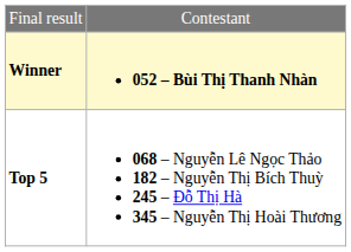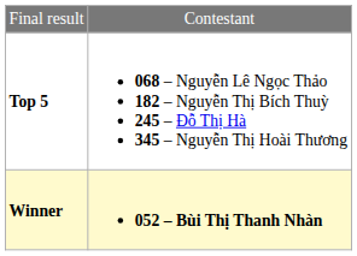 <table class="sortable" border="5" cellpadding="3" cellspacing="0" style="margin: 1em 1em 1em 0; background: #FFFFFF; border: 1px #aaa solid; border-collapse: collapse; font-size: 95%;">
 <tr bgcolor="#787878" style="color:#FFFFFF" align="center">
 <td>Final result</td>
 <td>Contestant</td>
 </tr>
+<tr>
+<td><strong>Top 5</strong></td>
+<td><br><ul><li><strong>068</strong> – Nguyễn Lê Ngọc Thảo</li><li><strong>182</strong> – Nguyễn Thị Bích Thuỳ</li><li><strong>245</strong> – <a href='#'>Đỗ Thị Hà</a></li><li><strong>345</strong> – Nguyễn Thị Hoài Thương</li></ul></td>
+</tr>
 <tr style="background-color:#FFFACD; font-weight: bold">
 <td><strong>Winner</strong></td>
 <td><br><ul><li><strong>052</strong> – Bùi Thị Thanh Nhàn</li></ul></td>
 </tr>
-<tr>
-<td><strong>Top 5</strong></td>
-<td><br><ul><li><strong>068</strong> – Nguyễn Lê Ngọc Thảo</li><li><strong>182</strong> – Nguyễn Thị Bích Thuỳ</li><li><strong>245</strong> – <a href='#'>Đỗ Thị Hà</a></li><li><strong>345</strong> – Nguyễn Thị Hoài Thương</li></ul></td>
-</tr>
 </table>
